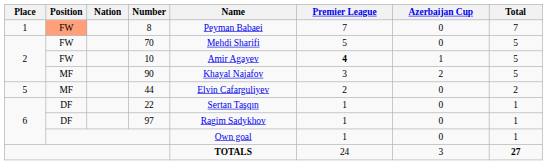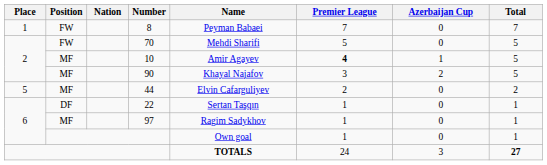 <table class="wikitable" style="font-size: 95%; text-align: center;">
 <tr>
 <th width=60>Place</th>
 <th width=60>Position</th>
 <th width=60>Nation</th>
 <th width=60>Number</th>
 <th width=200>Name</th>
 <th width=150><a href='#'>Premier League</a></th>
 <th width=150><a href='#'>Azerbaijan Cup</a></th>
 <th width=80>Total</th>
 </tr>
 <tr>
 <td>1</td>
-<td style="background: lightsalmon;">FW</td>
+<td>FW</td>
 <td></td>
 <td>8</td>
 <td><a href='#'>Peyman Babaei</a></td>
 <td>7</td>
 <td>0</td>
 <td>7</td>
 </tr>
 <tr>
 <td rowspan="3">2</td>
 <td>FW</td>
 <td></td>
 <td>70</td>
 <td><a href='#'>Mehdi Sharifi</a></td>
 <td>5</td>
 <td>0</td>
 <td>5</td>
 </tr>
 <tr>
-<td>FW</td>
+<td>MF</td>
 <td></td>
 <td>10</td>
 <td><a href='#'>Amir Agayev</a></td>
 <td><strong>4</strong></td>
 <td>1</td>
 <td>5</td>
 </tr>
 <tr>
 <td>MF</td>
 <td></td>
 <td>90</td>
 <td><a href='#'>Khayal Najafov</a></td>
 <td>3</td>
 <td>2</td>
 <td>5</td>
 </tr>
 <tr>
 <td>5</td>
 <td>MF</td>
 <td></td>
 <td>44</td>
 <td><a href='#'>Elvin Cafarguliyev</a></td>
 <td>2</td>
 <td>0</td>
 <td>2</td>
 </tr>
 <tr>
 <td rowspan="3">6</td>
 <td>DF</td>
 <td></td>
 <td>22</td>
 <td><a href='#'>Sertan Taşqın</a></td>
 <td>1</td>
 <td>0</td>
 <td>1</td>
 </tr>
 <tr>
-<td>DF</td>
+<td>MF</td>
 <td></td>
 <td>97</td>
 <td><a href='#'>Ragim Sadykhov</a></td>
 <td>1</td>
 <td>0</td>
 <td>1</td>
 </tr>
 <tr>
 <td colspan="3"></td>
 <td><a href='#'>Own goal</a></td>
 <td>1</td>
 <td>0</td>
 <td>1</td>
 </tr>
 <tr>
 <td colspan="4"></td>
 <td><strong>TOTALS</strong></td>
 <td>24</td>
 <td>3</td>
 <td><strong>27</strong></td>
 </tr>
 </table>
